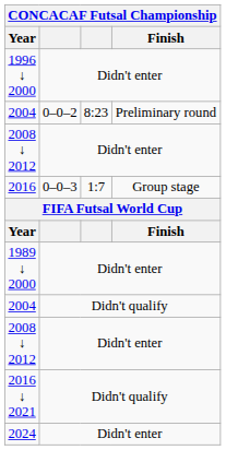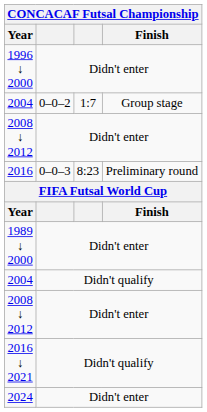 <table class="wikitable">
 <tr>
 <th colspan=4><a href='#'>CONCACAF Futsal Championship</a></th>
 </tr>
 <tr>
 <th>Year</th>
 <th></th>
 <th></th>
 <th>Finish</th>
 </tr>
 <tr align=center>
 <td> <a href='#'>1996</a><br>↓<br> <a href='#'>2000</a></td>
 <td colspan=3>Didn't enter</td>
 </tr>
 <tr align=center>
 <td> <a href='#'>2004</a></td>
 <td>0–0–2</td>
-<td>8:23</td>
-<td>Preliminary round</td>
+<td>1:7</td>
+<td>Group stage</td>
 </tr>
 <tr align=center>
 <td> <a href='#'>2008</a><br>↓<br> <a href='#'>2012</a></td>
 <td colspan=3>Didn't enter</td>
 </tr>
 <tr align=center>
 <td> <a href='#'>2016</a></td>
 <td>0–0–3</td>
-<td>1:7</td>
-<td>Group stage</td>
+<td>8:23</td>
+<td>Preliminary round</td>
 </tr>
 <tr>
 <th colspan=4><a href='#'>FIFA Futsal World Cup</a></th>
 </tr>
 <tr>
 <th>Year</th>
 <th></th>
 <th></th>
 <th>Finish</th>
 </tr>
 <tr align=center>
 <td> <a href='#'>1989</a><br>↓<br> <a href='#'>2000</a></td>
 <td colspan=3>Didn't enter</td>
 </tr>
 <tr align=center>
 <td> <a href='#'>2004</a></td>
 <td colspan=3>Didn't qualify</td>
 </tr>
 <tr align=center>
 <td> <a href='#'>2008</a><br>↓<br> <a href='#'>2012</a></td>
 <td colspan=3>Didn't enter</td>
 </tr>
 <tr align=center>
 <td> <a href='#'>2016</a><br>↓<br> <a href='#'>2021</a></td>
 <td colspan=3>Didn't qualify</td>
 </tr>
 <tr align=center>
 <td> <a href='#'>2024</a></td>
 <td colspan=3>Didn't enter</td>
 </tr>
 </table>
